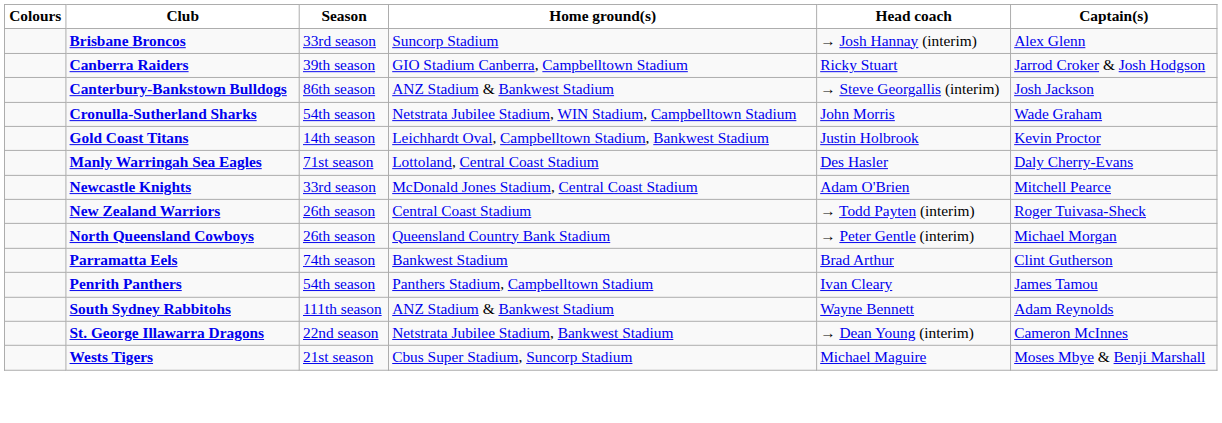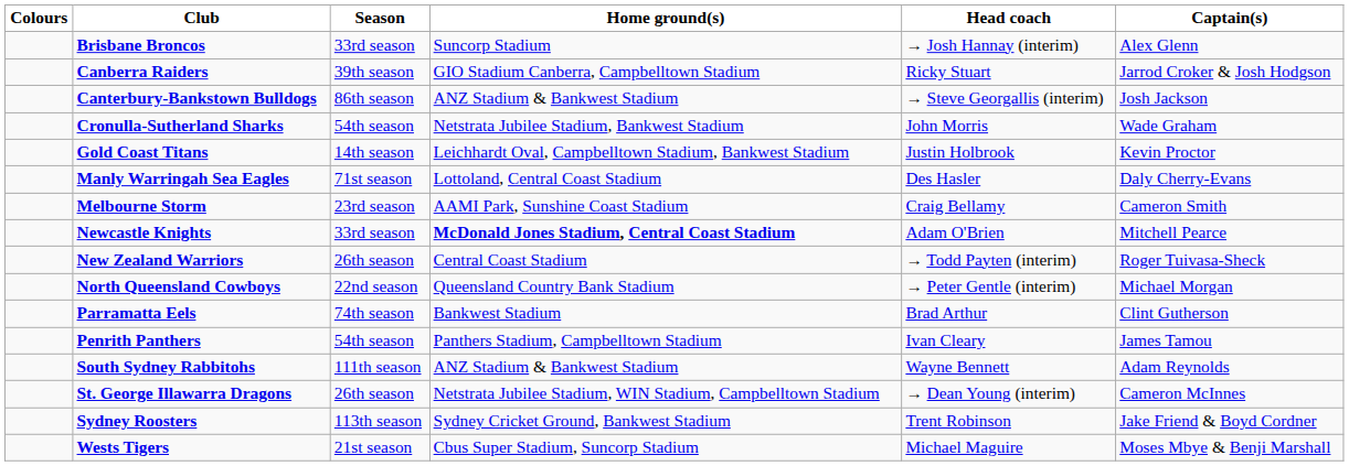 <table class="wikitable" style="width:100%; text-align:left">
 <tr>
 <th style="background:white">Colours</th>
 <th style="background:white">Club</th>
 <th style="background:white">Season</th>
 <th style="background:white">Home ground(s)</th>
 <th style="background:white">Head coach</th>
 <th style="background:white">Captain(s)</th>
 </tr>
 <tr>
 <td></td>
 <td><strong><a href='#'>Brisbane Broncos</a></strong></td>
 <td><a href='#'>33rd season</a></td>
 <td><a href='#'>Suncorp Stadium</a></td>
 <td> → <a href='#'>Josh Hannay</a> (interim)</td>
 <td><a href='#'>Alex Glenn</a></td>
 </tr>
 <tr>
 <td></td>
 <td><strong><a href='#'>Canberra Raiders</a></strong></td>
 <td><a href='#'>39th season</a></td>
 <td><a href='#'>GIO Stadium Canberra</a>, <a href='#'>Campbelltown Stadium</a></td>
 <td><a href='#'>Ricky Stuart</a></td>
 <td><a href='#'>Jarrod Croker</a> & <a href='#'>Josh Hodgson</a></td>
 </tr>
 <tr>
 <td></td>
 <td><strong><a href='#'>Canterbury-Bankstown Bulldogs</a></strong></td>
 <td><a href='#'>86th season</a></td>
 <td><a href='#'>ANZ Stadium</a> & <a href='#'>Bankwest Stadium</a></td>
 <td> → <a href='#'>Steve Georgallis</a> (interim)</td>
 <td><a href='#'>Josh Jackson</a></td>
 </tr>
 <tr>
 <td></td>
 <td><strong><a href='#'>Cronulla-Sutherland Sharks</a></strong></td>
 <td><a href='#'>54th season</a></td>
-<td><a href='#'>Netstrata Jubilee Stadium</a>, <a href='#'>WIN Stadium</a>, <a href='#'>Campbelltown Stadium</a></td>
+<td><a href='#'>Netstrata Jubilee Stadium</a>, <a href='#'>Bankwest Stadium</a></td>
 <td><a href='#'>John Morris</a></td>
 <td><a href='#'>Wade Graham</a></td>
 </tr>
 <tr>
 <td></td>
 <td><strong><a href='#'>Gold Coast Titans</a></strong></td>
 <td><a href='#'>14th season</a></td>
 <td><a href='#'>Leichhardt Oval</a>, <a href='#'>Campbelltown Stadium</a>, <a href='#'>Bankwest Stadium</a></td>
 <td><a href='#'>Justin Holbrook</a></td>
 <td><a href='#'>Kevin Proctor</a></td>
 </tr>
 <tr>
 <td></td>
 <td><strong><a href='#'>Manly Warringah Sea Eagles</a></strong></td>
 <td><a href='#'>71st season</a></td>
 <td><a href='#'>Lottoland</a>, <a href='#'>Central Coast Stadium</a></td>
 <td><a href='#'>Des Hasler</a></td>
 <td><a href='#'>Daly Cherry-Evans</a></td>
 </tr>
 <tr>
 <td></td>
+<td><strong><a href='#'>Melbourne Storm</a></strong></td>
+<td><a href='#'>23rd season</a></td>
+<td><a href='#'>AAMI Park</a>, <a href='#'>Sunshine Coast Stadium</a></td>
+<td><a href='#'>Craig Bellamy</a></td>
+<td><a href='#'>Cameron Smith</a></td>
+</tr>
+<tr>
+<td></td>
 <td><strong><a href='#'>Newcastle Knights</a></strong></td>
 <td><a href='#'>33rd season</a></td>
-<td><a href='#'>McDonald Jones Stadium</a>, <a href='#'>Central Coast Stadium</a></td>
+<td><strong><a href='#'>McDonald Jones Stadium</a>, <a href='#'>Central Coast Stadium</a></strong></td>
 <td><a href='#'>Adam O'Brien</a></td>
 <td><a href='#'>Mitchell Pearce</a></td>
 </tr>
 <tr>
 <td></td>
 <td><strong><a href='#'>New Zealand Warriors</a></strong></td>
 <td><a href='#'>26th season</a></td>
 <td><a href='#'>Central Coast Stadium</a></td>
 <td> → <a href='#'>Todd Payten</a> (interim)</td>
 <td><a href='#'>Roger Tuivasa-Sheck</a></td>
 </tr>
 <tr>
 <td></td>
 <td><strong><a href='#'>North Queensland Cowboys</a></strong></td>
-<td><a href='#'>26th season</a></td>
+<td><a href='#'>22nd season</a></td>
 <td><a href='#'>Queensland Country Bank Stadium</a></td>
 <td> → <a href='#'>Peter Gentle</a> (interim)</td>
 <td><a href='#'>Michael Morgan</a></td>
 </tr>
 <tr>
 <td></td>
 <td><strong><a href='#'>Parramatta Eels</a></strong></td>
 <td><a href='#'>74th season</a></td>
 <td><a href='#'>Bankwest Stadium</a></td>
 <td><a href='#'>Brad Arthur</a></td>
 <td><a href='#'>Clint Gutherson</a></td>
 </tr>
 <tr>
 <td></td>
 <td><strong><a href='#'>Penrith Panthers</a></strong></td>
 <td><a href='#'>54th season</a></td>
 <td><a href='#'>Panthers Stadium</a>, <a href='#'>Campbelltown Stadium</a></td>
 <td><a href='#'>Ivan Cleary</a></td>
 <td><a href='#'>James Tamou</a></td>
 </tr>
 <tr>
 <td></td>
 <td><strong><a href='#'>South Sydney Rabbitohs</a></strong></td>
 <td><a href='#'>111th season</a></td>
 <td><a href='#'>ANZ Stadium</a> & <a href='#'>Bankwest Stadium</a></td>
 <td><a href='#'>Wayne Bennett</a></td>
 <td><a href='#'>Adam Reynolds</a></td>
 </tr>
 <tr>
 <td></td>
 <td><strong><a href='#'>St. George Illawarra Dragons</a></strong></td>
-<td><a href='#'>22nd season</a></td>
-<td><a href='#'>Netstrata Jubilee Stadium</a>, <a href='#'>Bankwest Stadium</a></td>
+<td><a href='#'>26th season</a></td>
+<td><a href='#'>Netstrata Jubilee Stadium</a>, <a href='#'>WIN Stadium</a>, <a href='#'>Campbelltown Stadium</a></td>
 <td> → <a href='#'>Dean Young</a> (interim)</td>
 <td><a href='#'>Cameron McInnes</a></td>
+</tr>
+<tr>
+<td></td>
+<td><strong><a href='#'>Sydney Roosters</a></strong></td>
+<td><a href='#'>113th season</a></td>
+<td><a href='#'>Sydney Cricket Ground</a>, <a href='#'>Bankwest Stadium</a></td>
+<td><a href='#'>Trent Robinson</a></td>
+<td><a href='#'>Jake Friend</a> & <a href='#'>Boyd Cordner</a></td>
 </tr>
 <tr>
 <td></td>
 <td><strong><a href='#'>Wests Tigers</a></strong></td>
 <td><a href='#'>21st season</a></td>
 <td><a href='#'>Cbus Super Stadium</a>, <a href='#'>Suncorp Stadium</a></td>
 <td><a href='#'>Michael Maguire</a></td>
 <td><a href='#'>Moses Mbye</a> & <a href='#'>Benji Marshall</a></td>
 </tr>
 </table>
